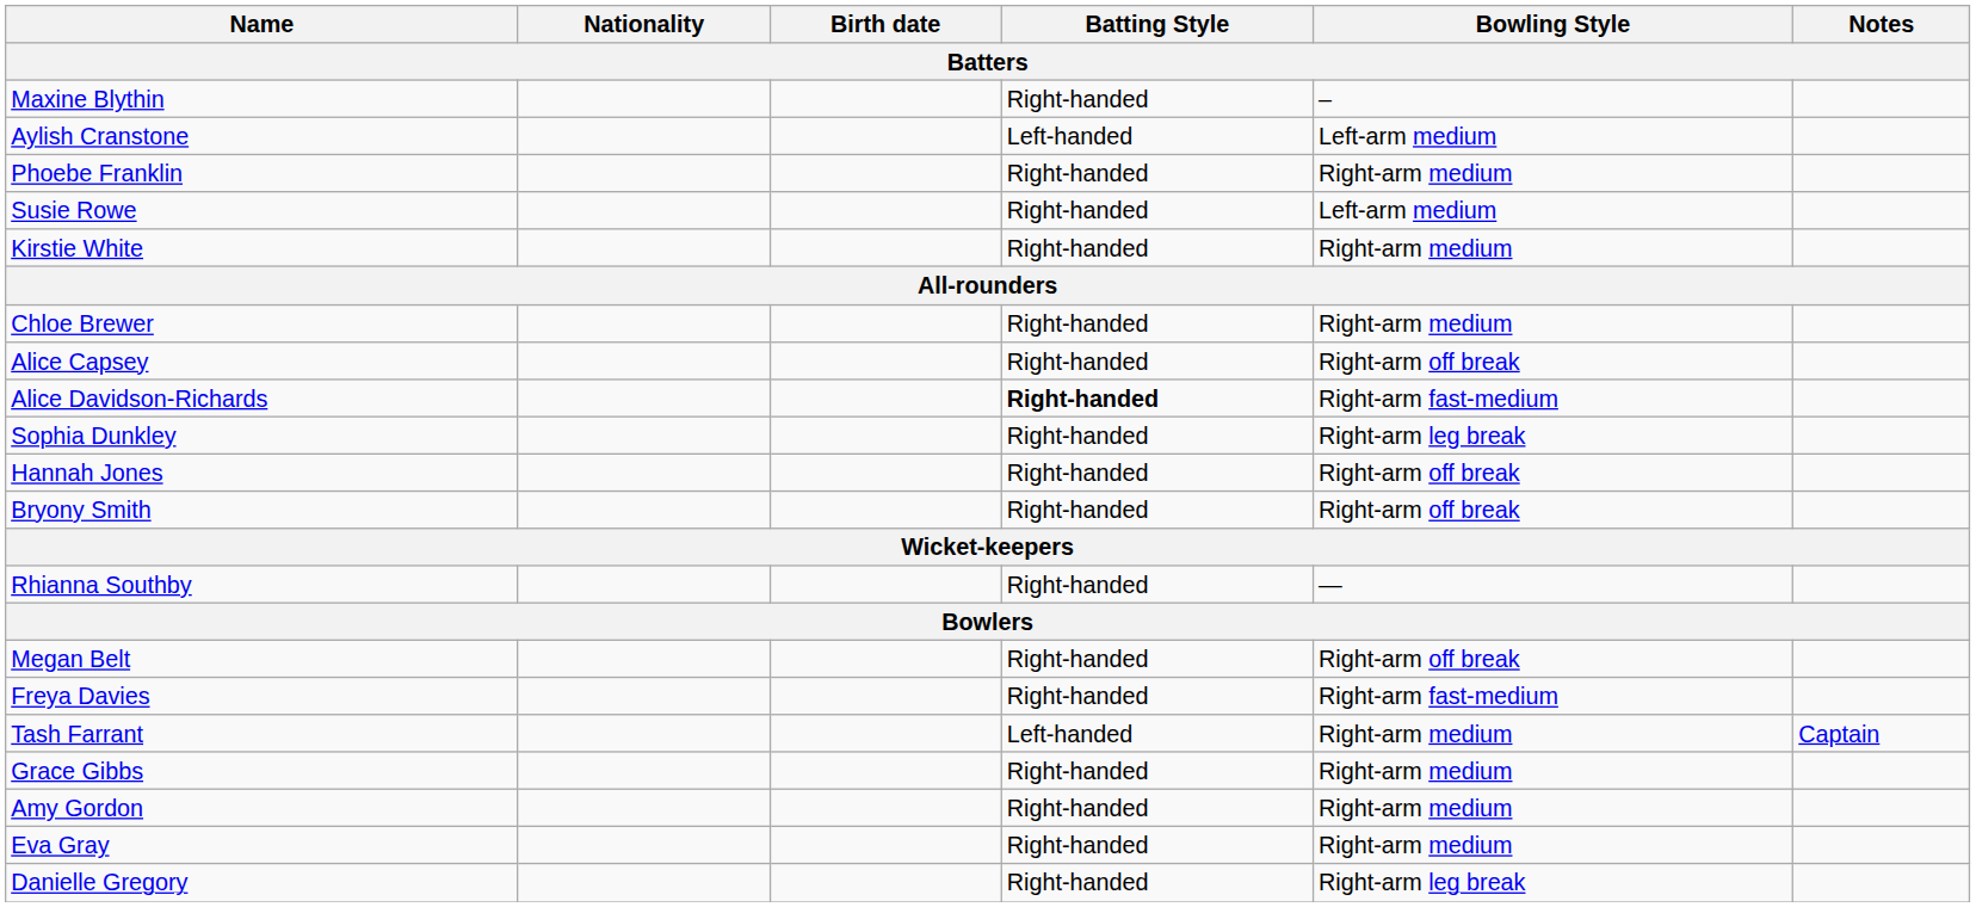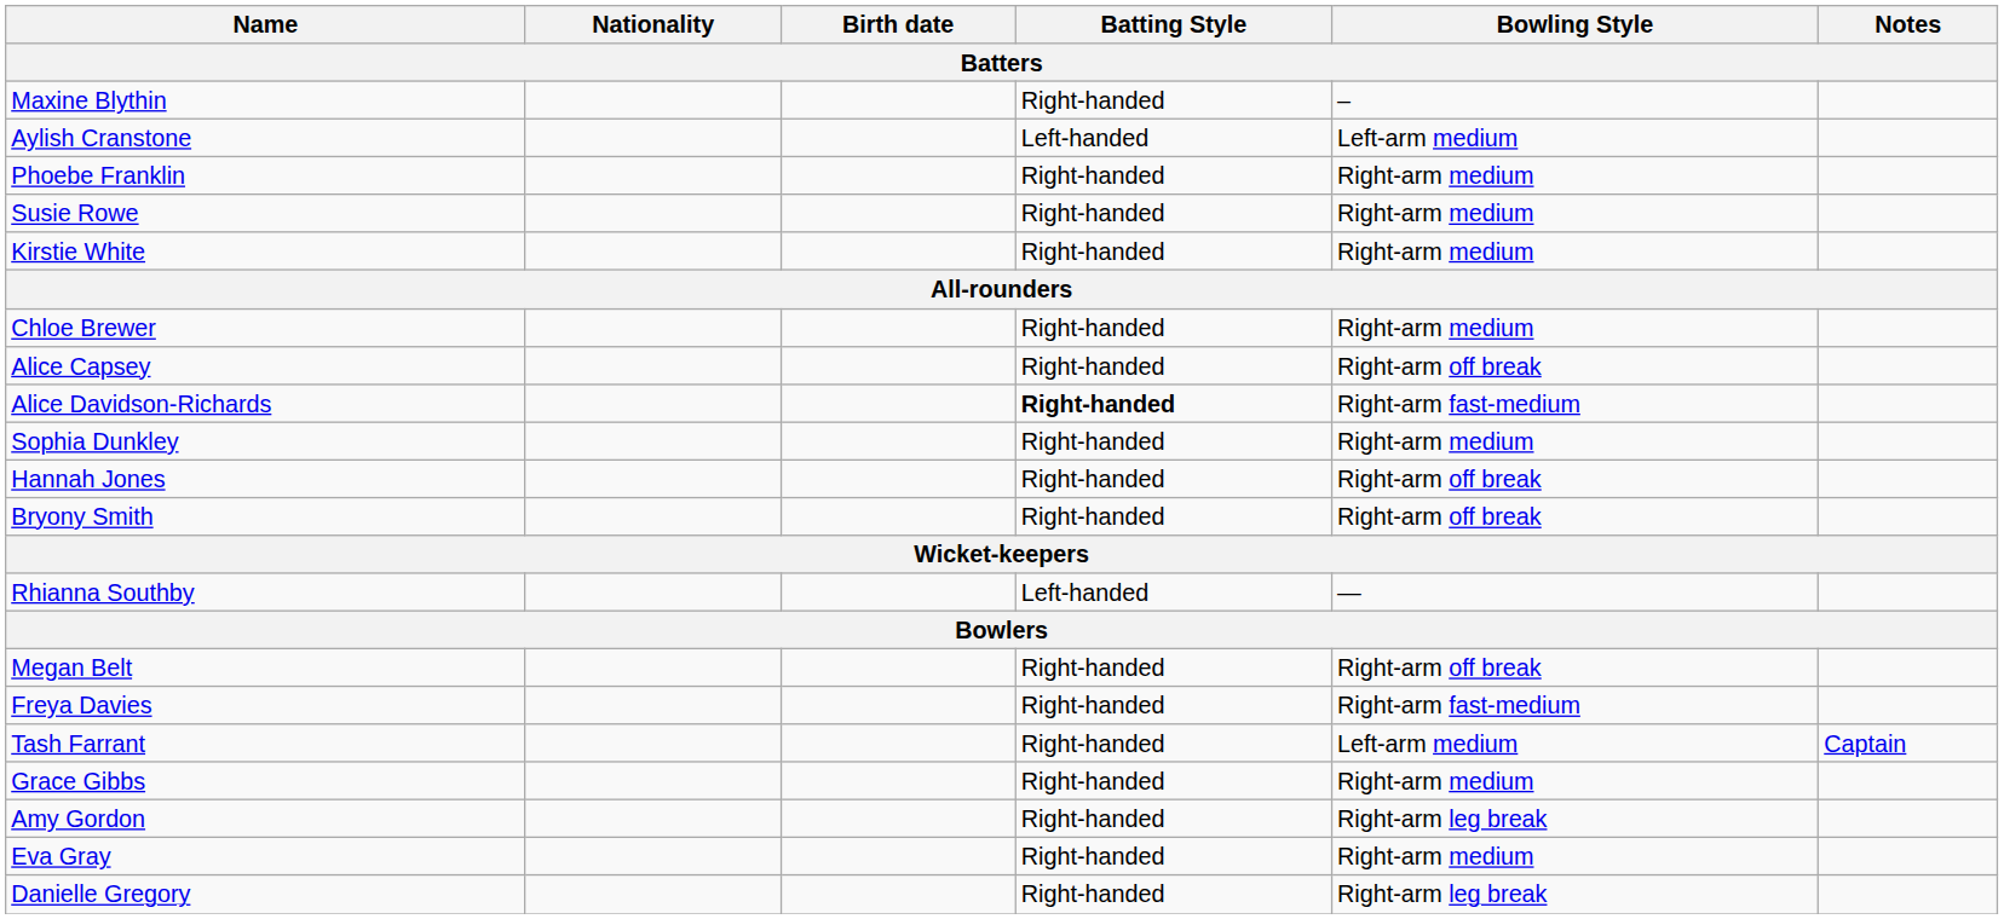 <table class="wikitable"  style="font-size:95%; width:80%;">
 <tr>
 <th>Name</th>
 <th>Nationality</th>
 <th>Birth date</th>
 <th>Batting Style</th>
 <th>Bowling Style</th>
 <th>Notes</th>
 </tr>
 <tr>
 <th colspan="7">Batters</th>
 </tr>
 <tr>
 <td><a href='#'>Maxine Blythin</a></td>
 <td></td>
 <td></td>
 <td>Right-handed</td>
 <td>–</td>
 <td></td>
 </tr>
 <tr>
 <td><a href='#'>Aylish Cranstone</a></td>
 <td></td>
 <td></td>
 <td>Left-handed</td>
 <td>Left-arm <a href='#'>medium</a></td>
 <td></td>
 </tr>
 <tr>
 <td><a href='#'>Phoebe Franklin</a></td>
 <td></td>
 <td></td>
 <td>Right-handed</td>
 <td>Right-arm <a href='#'>medium</a></td>
 <td></td>
 </tr>
 <tr>
 <td><a href='#'>Susie Rowe</a></td>
 <td></td>
 <td></td>
 <td>Right-handed</td>
-<td>Left-arm <a href='#'>medium</a></td>
+<td>Right-arm <a href='#'>medium</a></td>
 <td></td>
 </tr>
 <tr>
 <td><a href='#'>Kirstie White</a></td>
 <td></td>
 <td></td>
 <td>Right-handed</td>
 <td>Right-arm <a href='#'>medium</a></td>
 <td></td>
 </tr>
 <tr>
 <th colspan="7">All-rounders</th>
 </tr>
 <tr>
 <td><a href='#'>Chloe Brewer</a></td>
 <td></td>
 <td></td>
 <td>Right-handed</td>
 <td>Right-arm <a href='#'>medium</a></td>
 <td></td>
 </tr>
 <tr>
 <td><a href='#'>Alice Capsey</a></td>
 <td></td>
 <td></td>
 <td>Right-handed</td>
 <td>Right-arm <a href='#'>off break</a></td>
 <td></td>
 </tr>
 <tr>
 <td><a href='#'>Alice Davidson-Richards</a></td>
 <td></td>
 <td></td>
 <td><strong>Right-handed</strong></td>
 <td>Right-arm <a href='#'>fast-medium</a></td>
 <td></td>
 </tr>
 <tr>
 <td><a href='#'>Sophia Dunkley</a></td>
 <td></td>
 <td></td>
 <td>Right-handed</td>
-<td>Right-arm <a href='#'>leg break</a></td>
+<td>Right-arm <a href='#'>medium</a></td>
 <td></td>
 </tr>
 <tr>
 <td><a href='#'>Hannah Jones</a></td>
 <td></td>
 <td></td>
 <td>Right-handed</td>
 <td>Right-arm <a href='#'>off break</a></td>
 <td></td>
 </tr>
 <tr>
 <td><a href='#'>Bryony Smith</a></td>
 <td></td>
 <td></td>
 <td>Right-handed</td>
 <td>Right-arm <a href='#'>off break</a></td>
 <td></td>
 </tr>
 <tr>
 <th colspan="7">Wicket-keepers</th>
 </tr>
 <tr>
 <td><a href='#'>Rhianna Southby</a></td>
 <td></td>
 <td></td>
-<td>Right-handed</td>
+<td>Left-handed</td>
 <td>—</td>
 <td></td>
 </tr>
 <tr>
 <th colspan="7">Bowlers</th>
 </tr>
 <tr>
 <td><a href='#'>Megan Belt</a></td>
 <td></td>
 <td></td>
 <td>Right-handed</td>
 <td>Right-arm <a href='#'>off break</a></td>
 <td></td>
 </tr>
 <tr>
 <td><a href='#'>Freya Davies</a></td>
 <td></td>
 <td></td>
 <td>Right-handed</td>
 <td>Right-arm <a href='#'>fast-medium</a></td>
 <td></td>
 </tr>
 <tr>
 <td><a href='#'>Tash Farrant</a> </td>
 <td></td>
 <td></td>
-<td>Left-handed</td>
-<td>Right-arm <a href='#'>medium</a></td>
+<td>Right-handed</td>
+<td>Left-arm <a href='#'>medium</a></td>
 <td><a href='#'>Captain</a></td>
 </tr>
 <tr>
 <td><a href='#'>Grace Gibbs</a></td>
 <td></td>
 <td></td>
 <td>Right-handed</td>
 <td>Right-arm <a href='#'>medium</a></td>
 <td></td>
 </tr>
 <tr>
 <td><a href='#'>Amy Gordon</a></td>
 <td></td>
 <td></td>
 <td>Right-handed</td>
-<td>Right-arm <a href='#'>medium</a></td>
+<td>Right-arm <a href='#'>leg break</a></td>
 <td></td>
 </tr>
 <tr>
 <td><a href='#'>Eva Gray</a></td>
 <td></td>
 <td></td>
 <td>Right-handed</td>
 <td>Right-arm <a href='#'>medium</a></td>
 <td></td>
 </tr>
 <tr>
 <td><a href='#'>Danielle Gregory</a></td>
 <td></td>
 <td></td>
 <td>Right-handed</td>
 <td>Right-arm <a href='#'>leg break</a></td>
 <td></td>
 </tr>
 </table>
